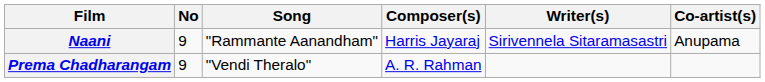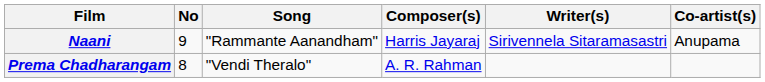 <table class="wikitable sortable plainrowheaders">
 <tr>
 <th>Film</th>
 <th>No</th>
 <th>Song</th>
 <th>Composer(s)</th>
 <th>Writer(s)</th>
 <th>Co-artist(s)</th>
 </tr>
 <tr>
 <th><em><a href='#'>Naani</a></em></th>
 <td>9</td>
 <td>"Rammante Aanandham"</td>
 <td><a href='#'>Harris Jayaraj</a></td>
 <td><a href='#'>Sirivennela Sitaramasastri</a></td>
 <td>Anupama</td>
 </tr>
 <tr>
 <th><a href='#'><em>Prema Chadharangam</em></a></th>
-<td>9</td>
+<td>8</td>
 <td>"Vendi Theralo"</td>
 <td><a href='#'>A. R. Rahman</a></td>
 <td></td>
 <td></td>
 </tr>
 </table>
